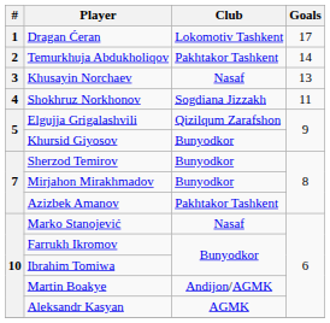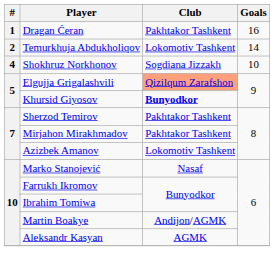 <table class="wikitable" style="text-align:center">
 <tr>
 <th>#</th>
 <th>Player</th>
 <th>Club</th>
 <th>Goals</th>
 </tr>
 <tr>
 <th>1</th>
 <td align="left"> <a href='#'>Dragan Ćeran</a></td>
-<td align="left"><a href='#'>Lokomotiv Tashkent</a></td>
-<td>17</td>
+<td align="left"><a href='#'>Pakhtakor Tashkent</a></td>
+<td>16</td>
 </tr>
 <tr>
 <th>2</th>
 <td align="left"> <a href='#'>Temurkhuja Abdukholiqov</a></td>
-<td align="left"><a href='#'>Pakhtakor Tashkent</a></td>
+<td align="left"><a href='#'>Lokomotiv Tashkent</a></td>
 <td>14</td>
-</tr>
-<tr>
-<th>3</th>
-<td align="left"> <a href='#'>Khusayin Norchaev</a></td>
-<td align="center"><a href='#'>Nasaf</a></td>
-<td>13</td>
 </tr>
 <tr>
 <th>4</th>
 <td align="left"> <a href='#'>Shokhruz Norkhonov</a></td>
 <td align="left"><a href='#'>Sogdiana Jizzakh</a></td>
-<td>11</td>
+<td>10</td>
 </tr>
 <tr>
 <th rowspan="2">5</th>
 <td align="left"> <a href='#'>Elgujja Grigalashvili</a></td>
-<td align="left"><a href='#'>Qizilqum Zarafshon</a></td>
+<td align="left" style="background: lightsalmon;"><a href='#'>Qizilqum Zarafshon</a></td>
 <td rowspan="2">9</td>
 </tr>
 <tr>
 <td align="left"> <a href='#'>Khursid Giyosov</a></td>
-<td align="left"><a href='#'>Bunyodkor</a></td>
+<td align="left"><strong><a href='#'>Bunyodkor</a></strong></td>
 </tr>
 <tr>
 <th rowspan="3">7</th>
 <td align="left"> <a href='#'>Sherzod Temirov</a></td>
-<td align="left"><a href='#'>Bunyodkor</a></td>
+<td align="left"><a href='#'>Pakhtakor Tashkent</a></td>
 <td rowspan="3">8</td>
 </tr>
 <tr>
 <td align="left"> <a href='#'>Mirjahon Mirakhmadov</a></td>
-<td align="left"><a href='#'>Bunyodkor</a></td>
+<td align="left"><a href='#'>Pakhtakor Tashkent</a></td>
 </tr>
 <tr>
 <td align="left"> <a href='#'>Azizbek Amanov</a></td>
-<td align="left"><a href='#'>Pakhtakor Tashkent</a></td>
+<td align="left"><a href='#'>Lokomotiv Tashkent</a></td>
 </tr>
 <tr>
 <th rowspan="5">10</th>
 <td align="left"> <a href='#'>Marko Stanojević</a></td>
 <td align="center"><a href='#'>Nasaf</a></td>
 <td rowspan="5">6</td>
 </tr>
 <tr>
 <td align="left"> <a href='#'>Farrukh Ikromov</a></td>
 <td rowspan=2><a href='#'>Bunyodkor</a></td>
 </tr>
 <tr>
 <td align="left"> <a href='#'>Ibrahim Tomiwa</a></td>
 </tr>
 <tr>
 <td align="left"> <a href='#'>Martin Boakye</a></td>
 <td><a href='#'>Andijon</a>/<a href='#'>AGMK</a></td>
 </tr>
 <tr>
 <td align="left"> <a href='#'>Aleksandr Kasyan</a></td>
 <td><a href='#'>AGMK</a></td>
 </tr>
 <tr>
 </tr>
 </table>
